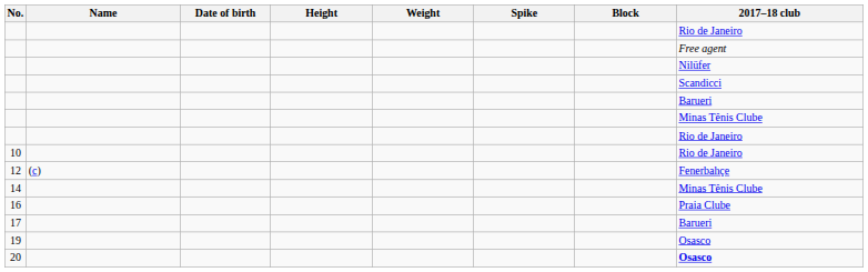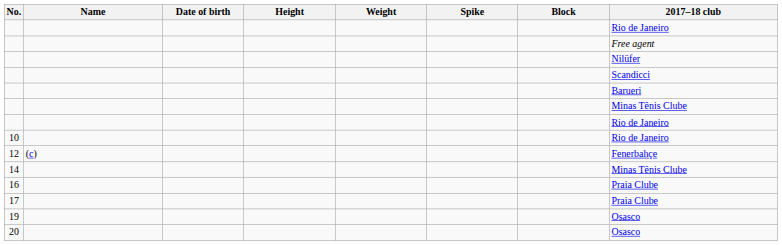 <table class="wikitable sortable" style="font-size:100%; text-align:center;">
 <tr>
 <th>No.</th>
 <th style="width:14em">Name</th>
 <th style="width:8em">Date of birth</th>
 <th style="width:9em">Height</th>
 <th style="width:9em">Weight</th>
 <th style="width:9em">Spike</th>
 <th style="width:9em">Block</th>
 <th style="width:17em">2017–18 club</th>
 </tr>
 <tr>
 <td></td>
 <td align=left></td>
 <td align=right></td>
 <td></td>
 <td></td>
 <td></td>
 <td></td>
 <td align=left> <a href='#'>Rio de Janeiro</a></td>
 </tr>
 <tr>
 <td></td>
 <td align=left></td>
 <td align=right></td>
 <td></td>
 <td></td>
 <td></td>
 <td></td>
 <td align=left><em>Free agent</em></td>
 </tr>
 <tr>
 <td></td>
 <td align=left></td>
 <td align=right></td>
 <td></td>
 <td></td>
 <td></td>
 <td></td>
 <td align=left> <a href='#'>Nilüfer</a></td>
 </tr>
 <tr>
 <td></td>
 <td align=left></td>
 <td align=right></td>
 <td></td>
 <td></td>
 <td></td>
 <td></td>
 <td align=left> <a href='#'>Scandicci</a></td>
 </tr>
 <tr>
 <td></td>
 <td align=left></td>
 <td align=right></td>
 <td></td>
 <td></td>
 <td></td>
 <td></td>
 <td align=left> <a href='#'>Barueri</a></td>
 </tr>
 <tr>
 <td></td>
 <td align=left></td>
 <td align=right></td>
 <td></td>
 <td></td>
 <td></td>
 <td></td>
 <td align=left> <a href='#'>Minas Tênis Clube</a></td>
 </tr>
 <tr>
 <td></td>
 <td align=left></td>
 <td align=right></td>
 <td></td>
 <td></td>
 <td></td>
 <td></td>
 <td align=left> <a href='#'>Rio de Janeiro</a></td>
 </tr>
 <tr>
 <td>10</td>
 <td align=left></td>
 <td align=right></td>
 <td></td>
 <td></td>
 <td></td>
 <td></td>
 <td align=left> <a href='#'>Rio de Janeiro</a></td>
 </tr>
 <tr>
 <td>12</td>
 <td align=left> (<a href='#'>c</a>)</td>
 <td align=right></td>
 <td></td>
 <td></td>
 <td></td>
 <td></td>
 <td align=left> <a href='#'>Fenerbahçe</a></td>
 </tr>
 <tr>
 <td>14</td>
 <td align=left></td>
 <td align=right></td>
 <td></td>
 <td></td>
 <td></td>
 <td></td>
 <td align=left> <a href='#'>Minas Tênis Clube</a></td>
 </tr>
 <tr>
 <td>16</td>
 <td align=left></td>
 <td align=right></td>
 <td></td>
 <td></td>
 <td></td>
 <td></td>
 <td align=left> <a href='#'>Praia Clube</a></td>
 </tr>
 <tr>
 <td>17</td>
 <td align=left></td>
 <td align=right></td>
 <td></td>
 <td></td>
 <td></td>
 <td></td>
-<td align=left> <a href='#'>Barueri</a></td>
+<td align=left> <a href='#'>Praia Clube</a></td>
 </tr>
 <tr>
 <td>19</td>
 <td align=left></td>
 <td align=right></td>
 <td></td>
 <td></td>
 <td></td>
 <td></td>
 <td align=left> <a href='#'>Osasco</a></td>
 </tr>
 <tr>
 <td>20</td>
 <td align=left></td>
 <td align=right></td>
 <td></td>
 <td></td>
 <td></td>
 <td></td>
-<td align=left><strong> <a href='#'>Osasco</a></strong></td>
+<td align=left> <a href='#'>Osasco</a></td>
 </tr>
 </table>
